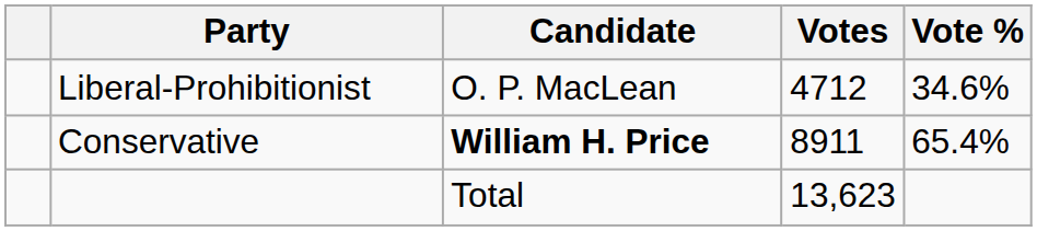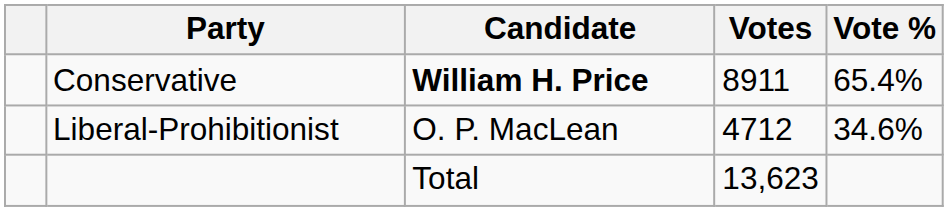 <table class="wikitable">
 <tr>
 <th></th>
 <th scope="col" width="175">Party</th>
 <th scope="col" width="150">Candidate</th>
 <th>Votes</th>
 <th>Vote %</th>
 </tr>
 <tr>
 <td>   </td>
+<td>Conservative</td>
+<td><strong>William H. Price</strong></td>
+<td>8911</td>
+<td>65.4%</td>
+</tr>
+<tr>
+<td>   </td>
 <td>Liberal-Prohibitionist</td>
 <td>O. P. MacLean</td>
 <td>4712</td>
 <td>34.6%</td>
-</tr>
-<tr>
-<td>   </td>
-<td>Conservative</td>
-<td><strong>William H. Price</strong></td>
-<td>8911</td>
-<td>65.4%</td>
 </tr>
 <tr>
 <td></td>
 <td></td>
 <td>Total</td>
 <td>13,623</td>
 <td></td>
 </tr>
 </table>
